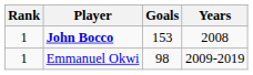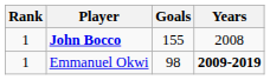 <table class="wikitable" style="text-align:center;">
 <tr>
 <th>Rank</th>
 <th>Player</th>
 <th>Goals</th>
 <th>Years</th>
 </tr>
 <tr>
 <td>1</td>
 <td align=left> <strong><a href='#'>John Bocco</a></strong></td>
-<td>153</td>
+<td>155</td>
 <td>2008</td>
 </tr>
 <tr>
 <td>1</td>
 <td align=left> <a href='#'>Emmanuel Okwi</a></td>
 <td>98</td>
-<td>2009-2019</td>
+<td><strong>2009-2019</strong></td>
 </tr>
 </table>
